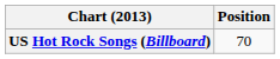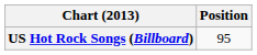 <table class="wikitable plainrowheaders">
 <tr>
 <th>Chart (2013)</th>
 <th>Position</th>
 </tr>
 <tr>
 <th scope="row">US <a href='#'>Hot Rock Songs</a> (<em><a href='#'>Billboard</a></em>)</th>
-<td style="text-align:center;">70</td>
+<td style="text-align:center;">95</td>
 </tr>
 </table>
